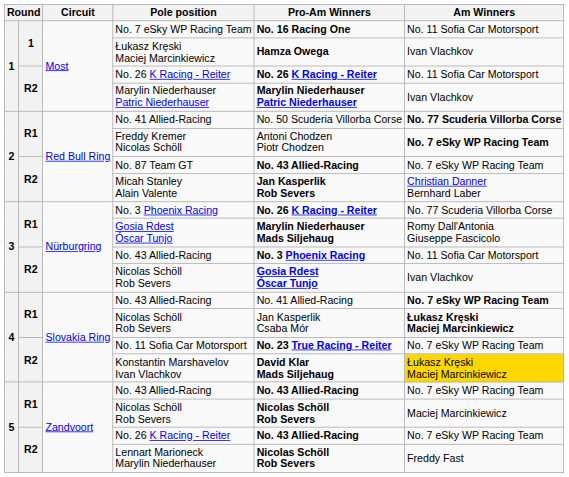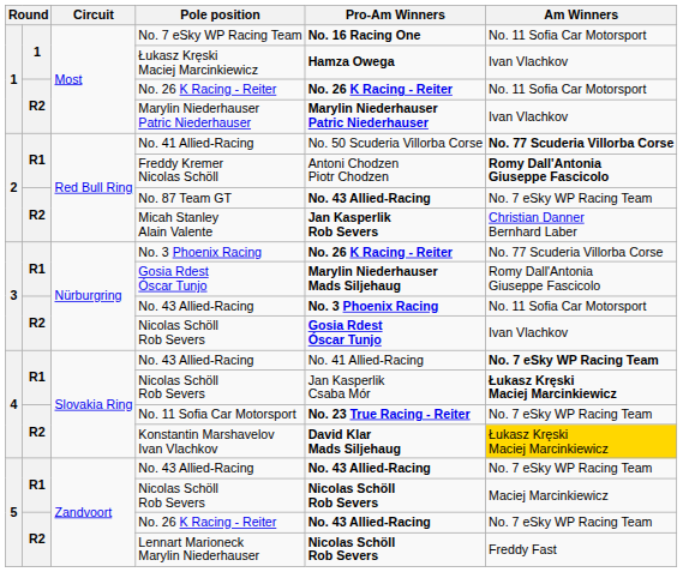 <table class="wikitable" style="font-size: 85%;">
 <tr>
 <th colspan=2>Round</th>
 <th>Circuit</th>
 <th>Pole position</th>
 <th>Pro-Am Winners</th>
 <th>Am Winners</th>
 </tr>
 <tr>
 <th rowspan=4>1</th>
 <th rowspan=2>1</th>
 <td rowspan=4> <a href='#'>Most</a></td>
 <td> No. 7 eSky WP Racing Team</td>
 <td><strong> No. 16 Racing One</strong></td>
 <td> No. 11 Sofia Car Motorsport</td>
 </tr>
 <tr>
 <td> Łukasz Kręski<br> Maciej Marcinkiewicz</td>
 <td><strong> Hamza Owega</strong></td>
 <td> Ivan Vlachkov</td>
 </tr>
 <tr>
 <th rowspan=2>R2</th>
 <td> No. 26 <a href='#'>K Racing - Reiter</a></td>
 <td><strong> No. 26 <a href='#'>K Racing - Reiter</a></strong></td>
 <td> No. 11 Sofia Car Motorsport</td>
 </tr>
 <tr>
 <td> Marylin Niederhauser<br> <a href='#'>Patric Niederhauser</a></td>
 <td><strong> Marylin Niederhauser<br> <a href='#'>Patric Niederhauser</a></strong></td>
 <td> Ivan Vlachkov</td>
 </tr>
 <tr>
 <th rowspan=4>2</th>
 <th rowspan=2>R1</th>
 <td rowspan=4> <a href='#'>Red Bull Ring</a></td>
 <td> No. 41 Allied-Racing</td>
 <td> No. 50 Scuderia Villorba Corse</td>
 <td><strong> No. 77 Scuderia Villorba Corse</strong></td>
 </tr>
 <tr>
 <td> Freddy Kremer<br> Nicolas Schöll</td>
 <td> Antoni Chodzen<br> Piotr Chodzen</td>
-<td><strong> No. 7 eSky WP Racing Team</strong></td>
+<td><strong> Romy Dall'Antonia<br> Giuseppe Fascicolo</strong></td>
 </tr>
 <tr>
 <th rowspan=2>R2</th>
 <td> No. 87 Team GT</td>
 <td><strong> No. 43 Allied-Racing</strong></td>
 <td> No. 7 eSky WP Racing Team</td>
 </tr>
 <tr>
 <td> Micah Stanley<br> Alain Valente</td>
 <td><strong> Jan Kasperlik<br> Rob Severs</strong></td>
 <td> <a href='#'>Christian Danner</a><br> Bernhard Laber</td>
 </tr>
 <tr>
 <th rowspan=4>3</th>
 <th rowspan=2>R1</th>
 <td rowspan=4> <a href='#'>Nürburgring</a></td>
 <td> No. 3 <a href='#'>Phoenix Racing</a></td>
 <td><strong> No. 26 <a href='#'>K Racing - Reiter</a></strong></td>
 <td> No. 77 Scuderia Villorba Corse</td>
 </tr>
 <tr>
 <td> <a href='#'>Gosia Rdest</a><br> <a href='#'>Óscar Tunjo</a></td>
 <td><strong> Marylin Niederhauser<br> Mads Siljehaug</strong></td>
 <td> Romy Dall'Antonia<br> Giuseppe Fascicolo</td>
 </tr>
 <tr>
 <th rowspan=2>R2</th>
 <td> No. 43 Allied-Racing</td>
 <td><strong> No. 3 <a href='#'>Phoenix Racing</a></strong></td>
 <td> No. 11 Sofia Car Motorsport</td>
 </tr>
 <tr>
 <td> Nicolas Schöll<br> Rob Severs</td>
 <td><strong> <a href='#'>Gosia Rdest</a><br> <a href='#'>Óscar Tunjo</a></strong></td>
 <td> Ivan Vlachkov</td>
 </tr>
 <tr>
 <th rowspan=4>4</th>
 <th rowspan=2>R1</th>
 <td rowspan=4> <a href='#'>Slovakia Ring</a></td>
 <td> No. 43 Allied-Racing</td>
 <td> No. 41 Allied-Racing</td>
 <td><strong> No. 7 eSky WP Racing Team</strong></td>
 </tr>
 <tr>
 <td> Nicolas Schöll<br> Rob Severs</td>
 <td> Jan Kasperlik<br> Csaba Mór</td>
 <td><strong> Łukasz Kręski<br> Maciej Marcinkiewicz</strong></td>
 </tr>
 <tr>
 <th rowspan=2>R2</th>
 <td> No. 11 Sofia Car Motorsport</td>
 <td><strong> No. 23 <a href='#'>True Racing - Reiter</a></strong></td>
 <td> No. 7 eSky WP Racing Team</td>
 </tr>
 <tr>
 <td> Konstantin Marshavelov<br> Ivan Vlachkov</td>
 <td><strong> David Klar<br> Mads Siljehaug</strong></td>
 <td style="background: gold;"> Łukasz Kręski<br> Maciej Marcinkiewicz</td>
 </tr>
 <tr>
 <th rowspan=4>5</th>
 <th rowspan=2>R1</th>
 <td rowspan=4> <a href='#'>Zandvoort</a></td>
 <td> No. 43 Allied-Racing</td>
 <td><strong> No. 43 Allied-Racing</strong></td>
 <td> No. 7 eSky WP Racing Team</td>
 </tr>
 <tr>
 <td> Nicolas Schöll<br> Rob Severs</td>
 <td><strong> Nicolas Schöll<br> Rob Severs</strong></td>
 <td> Maciej Marcinkiewicz</td>
 </tr>
 <tr>
 <th rowspan=2>R2</th>
 <td> No. 26 <a href='#'>K Racing - Reiter</a></td>
 <td><strong> No. 43 Allied-Racing</strong></td>
 <td> No. 7 eSky WP Racing Team</td>
 </tr>
 <tr>
 <td> Lennart Marioneck<br> Marylin Niederhauser</td>
 <td><strong> Nicolas Schöll<br> Rob Severs</strong></td>
 <td> Freddy Fast</td>
 </tr>
 </table>
